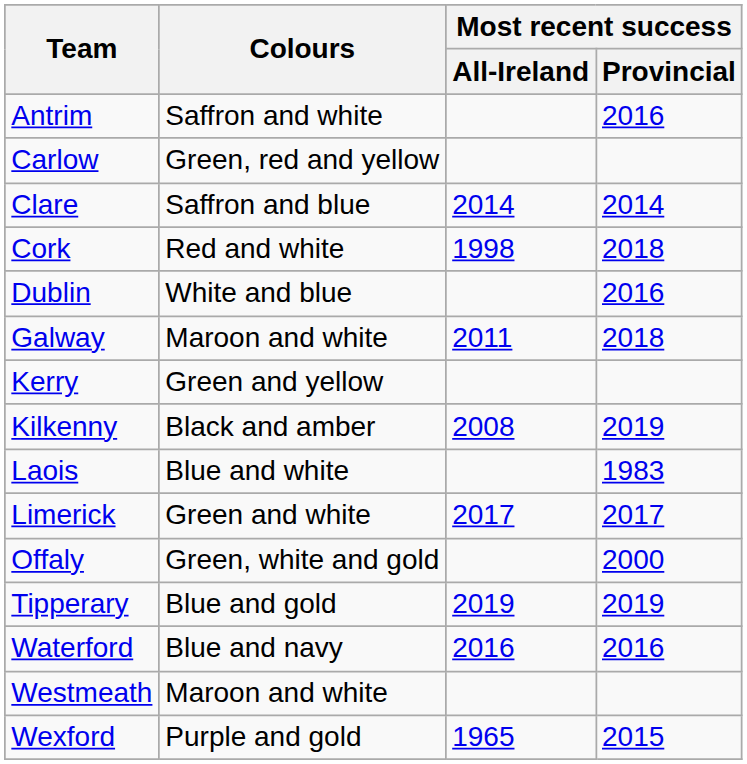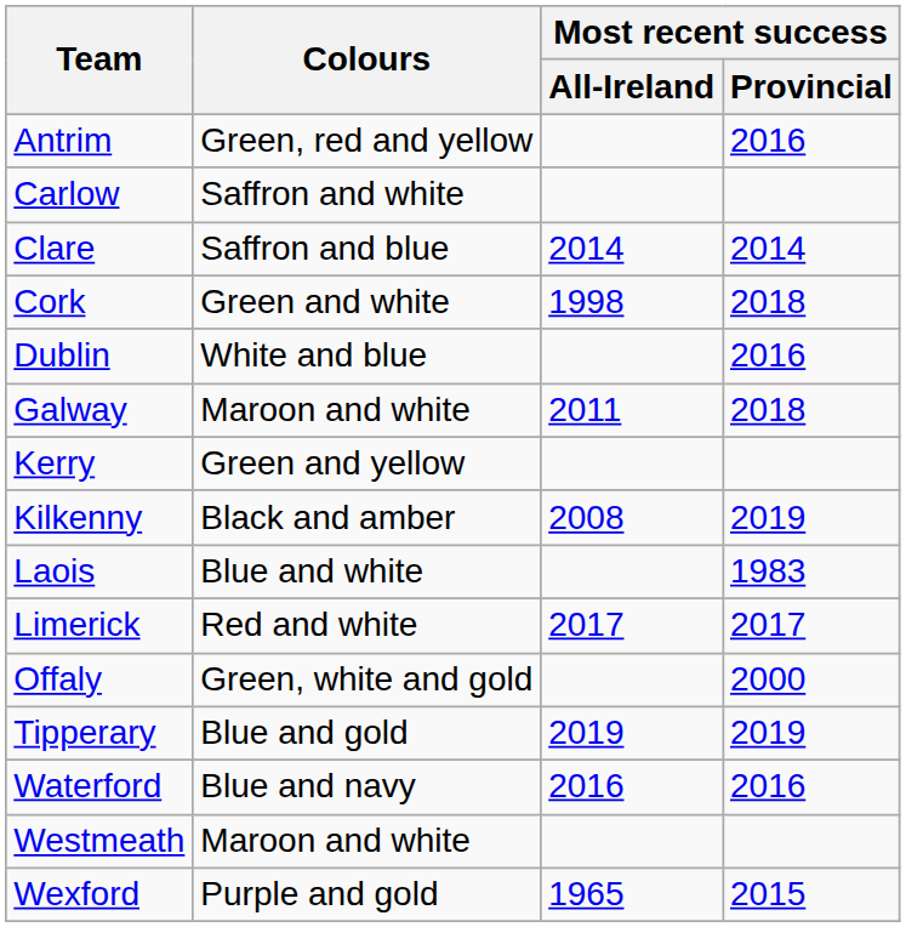 <table class="wikitable">
 <tr>
 <th rowspan="2">Team</th>
 <th rowspan="2">Colours</th>
 <th colspan="3">Most recent success</th>
 </tr>
 <tr>
 <th>All-Ireland</th>
 <th>Provincial</th>
 </tr>
 <tr>
 <td><a href='#'>Antrim</a></td>
-<td>Saffron and white</td>
+<td>Green, red and yellow</td>
 <td></td>
 <td><a href='#'>2016</a></td>
 </tr>
 <tr>
 <td><a href='#'>Carlow</a></td>
-<td>Green, red and yellow</td>
+<td>Saffron and white</td>
 <td></td>
 <td></td>
 </tr>
 <tr>
 <td><a href='#'>Clare</a></td>
 <td>Saffron and blue</td>
 <td><a href='#'>2014</a></td>
 <td><a href='#'>2014</a></td>
 </tr>
 <tr>
 <td><a href='#'>Cork</a></td>
-<td>Red and white</td>
+<td>Green and white</td>
 <td><a href='#'>1998</a></td>
 <td><a href='#'>2018</a></td>
 </tr>
 <tr>
 <td><a href='#'>Dublin</a></td>
 <td>White and blue</td>
 <td></td>
 <td><a href='#'>2016</a></td>
 </tr>
 <tr>
 <td><a href='#'>Galway</a></td>
 <td>Maroon and white</td>
 <td><a href='#'>2011</a></td>
 <td><a href='#'>2018</a></td>
 </tr>
 <tr>
 <td><a href='#'>Kerry</a></td>
 <td>Green and yellow</td>
 <td></td>
 <td></td>
 </tr>
 <tr>
 <td><a href='#'>Kilkenny</a></td>
 <td>Black and amber</td>
 <td><a href='#'>2008</a></td>
 <td><a href='#'>2019</a></td>
 </tr>
 <tr>
 <td><a href='#'>Laois</a></td>
 <td>Blue and white</td>
 <td></td>
 <td><a href='#'>1983</a></td>
 </tr>
 <tr>
 <td><a href='#'>Limerick</a></td>
-<td>Green and white</td>
+<td>Red and white</td>
 <td><a href='#'>2017</a></td>
 <td><a href='#'>2017</a></td>
 </tr>
 <tr>
 <td><a href='#'>Offaly</a></td>
 <td>Green, white and gold</td>
 <td></td>
 <td><a href='#'>2000</a></td>
 </tr>
 <tr>
 <td><a href='#'>Tipperary</a></td>
 <td>Blue and gold</td>
 <td><a href='#'>2019</a></td>
 <td><a href='#'>2019</a></td>
 </tr>
 <tr>
 <td><a href='#'>Waterford</a></td>
 <td>Blue and navy</td>
 <td><a href='#'>2016</a></td>
 <td><a href='#'>2016</a></td>
 </tr>
 <tr>
 <td><a href='#'>Westmeath</a></td>
 <td>Maroon and white</td>
 <td></td>
 <td></td>
 </tr>
 <tr>
 <td><a href='#'>Wexford</a></td>
 <td>Purple and gold</td>
 <td><a href='#'>1965</a></td>
 <td><a href='#'>2015</a></td>
 </tr>
 </table>
